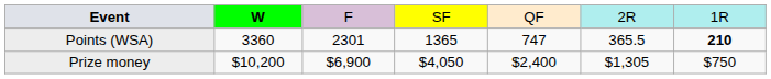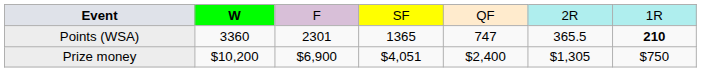 <table class=wikitable style=font-size:90%;text-align:center>
 <tr>
 <td width=200 colspan=1 bgcolor=#dfe2e9><strong>Event</strong></td>
 <td width=80 bgcolor=lime><strong>W</strong></td>
 <td width=85 bgcolor=#D8BFD8>F</td>
 <td width=85 bgcolor=#FFFF00>SF</td>
 <td width=85 bgcolor=#ffebcd>QF</td>
 <td width=85 bgcolor=#afeeee>2R</td>
 <td width=85 bgcolor=#afeeee>1R</td>
 </tr>
 <tr>
 <td bgcolor=#EDEDED>Points (WSA)</td>
 <td>3360</td>
 <td>2301</td>
 <td>1365</td>
 <td>747</td>
 <td>365.5</td>
 <td><strong>210</strong></td>
 </tr>
 <tr>
 <td bgcolor=#EDEDED>Prize money</td>
 <td>$10,200</td>
 <td>$6,900</td>
-<td>$4,050</td>
+<td>$4,051</td>
 <td>$2,400</td>
 <td>$1,305</td>
 <td>$750</td>
 </tr>
 </table>
